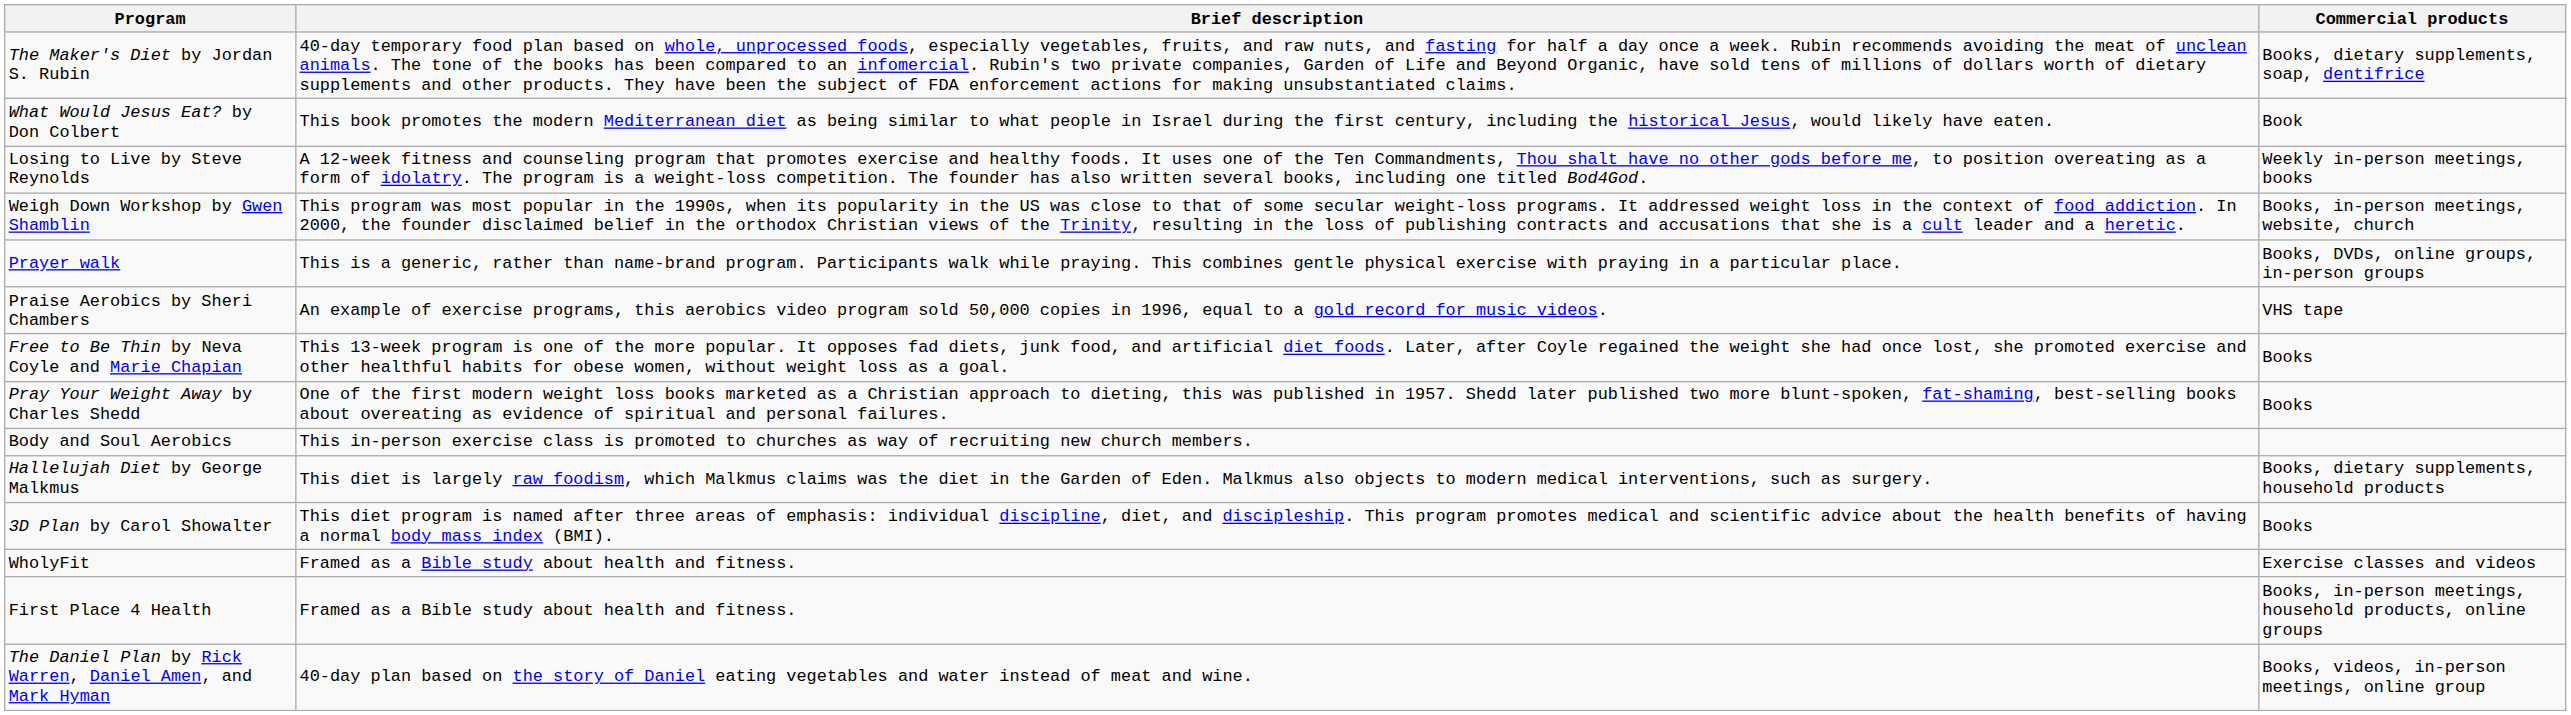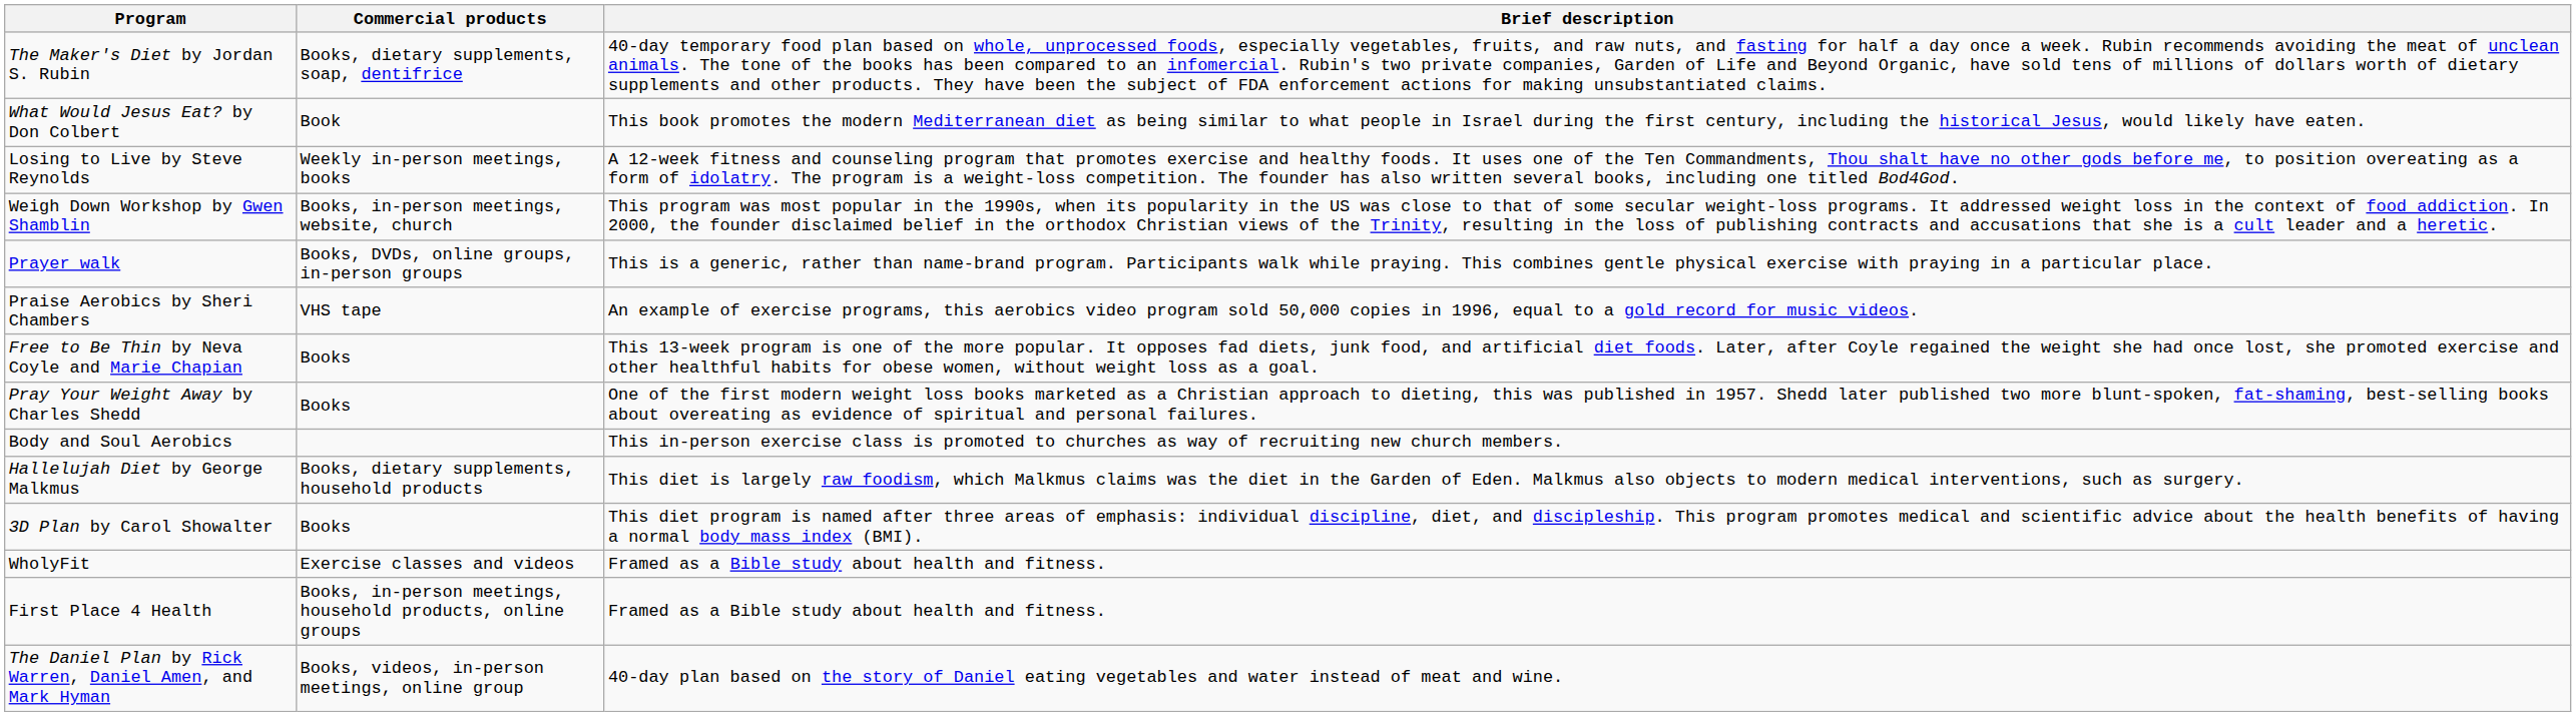 <table class="wikitable">
 <tr>
 <th>Program</th>
+<th>Commercial products</th>
 <th>Brief description</th>
-<th>Commercial products</th>
 </tr>
 <tr>
 <td><em>The Maker's Diet</em> by Jordan S. Rubin</td>
+<td>Books, dietary supplements, soap, <a href='#'>dentifrice</a></td>
 <td>40-day temporary food plan based on <a href='#'>whole, unprocessed foods</a>, especially vegetables, fruits, and raw nuts, and <a href='#'>fasting</a> for half a day once a week.  Rubin recommends avoiding the meat of <a href='#'>unclean animals</a>.  The tone of the books has been compared to an <a href='#'>infomercial</a>.  Rubin's two private companies, Garden of Life and Beyond Organic, have sold tens of millions of dollars worth of dietary supplements and other products.  They have been the subject of FDA enforcement actions for making unsubstantiated claims.</td>
-<td>Books, dietary supplements, soap, <a href='#'>dentifrice</a></td>
 </tr>
 <tr>
 <td><em>What Would Jesus Eat?</em> by Don Colbert</td>
+<td>Book</td>
 <td>This book promotes the modern <a href='#'>Mediterranean diet</a> as being similar to what people in Israel during the first century, including the <a href='#'>historical Jesus</a>, would likely have eaten.</td>
-<td>Book</td>
 </tr>
 <tr>
 <td>Losing to Live by Steve Reynolds</td>
+<td>Weekly in-person meetings, books</td>
 <td>A 12-week fitness and counseling program that promotes exercise and healthy foods.  It uses one of the Ten Commandments, <a href='#'>Thou shalt have no other gods before me</a>, to position overeating as a form of <a href='#'>idolatry</a>.  The program is a weight-loss competition.  The founder has also written several books, including one titled <em>Bod4God</em>.</td>
-<td>Weekly in-person meetings, books</td>
 </tr>
 <tr>
 <td>Weigh Down Workshop by <a href='#'>Gwen Shamblin</a></td>
+<td>Books, in-person meetings, website, church</td>
 <td>This program was most popular in the 1990s, when its popularity in the US was close to that of some secular weight-loss programs.  It addressed weight loss in the context of <a href='#'>food addiction</a>.  In 2000, the founder disclaimed belief in the orthodox Christian views of the <a href='#'>Trinity</a>, resulting in the loss of publishing contracts and accusations that she is a <a href='#'>cult</a> leader and a <a href='#'>heretic</a>.</td>
-<td>Books, in-person meetings, website, church</td>
 </tr>
 <tr>
 <td><a href='#'>Prayer walk</a></td>
+<td>Books, DVDs, online groups, in-person groups</td>
 <td>This is a generic, rather than name-brand program.  Participants walk while praying.  This combines gentle physical exercise with praying in a particular place.</td>
-<td>Books, DVDs, online groups, in-person groups</td>
 </tr>
 <tr>
 <td>Praise Aerobics by Sheri Chambers</td>
+<td>VHS tape</td>
 <td>An example of exercise programs, this aerobics video program sold 50,000 copies in 1996, equal to a <a href='#'>gold record for music videos</a>.</td>
-<td>VHS tape</td>
 </tr>
 <tr>
 <td><em>Free to Be Thin</em> by Neva Coyle and <a href='#'>Marie Chapian</a></td>
+<td>Books</td>
 <td>This 13-week program is one of the more popular.  It opposes fad diets, junk food, and artificial <a href='#'>diet foods</a>.  Later, after Coyle regained the weight she had once lost, she promoted exercise and other healthful habits for obese women, without weight loss as a goal.</td>
-<td>Books</td>
 </tr>
 <tr>
 <td><em>Pray Your Weight Away</em> by Charles Shedd</td>
+<td>Books</td>
 <td>One of the first modern weight loss books marketed as a Christian approach to dieting, this was published in 1957.  Shedd later published two more blunt-spoken, <a href='#'>fat-shaming</a>, best-selling books about overeating as evidence of spiritual and personal failures.</td>
-<td>Books</td>
 </tr>
 <tr>
 <td>Body and Soul Aerobics</td>
+<td></td>
 <td>This in-person exercise class is promoted to churches as way of recruiting new church members.</td>
-<td></td>
 </tr>
 <tr>
 <td><em>Hallelujah Diet</em> by George Malkmus</td>
+<td>Books, dietary supplements, household products</td>
 <td>This diet is largely <a href='#'>raw foodism</a>, which Malkmus claims was the diet in the Garden of Eden.  Malkmus also objects to modern medical interventions, such as surgery.</td>
-<td>Books, dietary supplements, household products</td>
 </tr>
 <tr>
 <td><em>3D Plan</em> by Carol Showalter</td>
+<td>Books</td>
 <td>This diet program is named after three areas of emphasis:  individual <a href='#'>discipline</a>, diet, and <a href='#'>discipleship</a>.  This program promotes medical and scientific advice about the health benefits of having a normal <a href='#'>body mass index</a> (BMI).</td>
-<td>Books</td>
 </tr>
 <tr>
 <td>WholyFit</td>
+<td>Exercise classes and videos</td>
 <td>Framed as a <a href='#'>Bible study</a> about health and fitness.</td>
-<td>Exercise classes and videos</td>
 </tr>
 <tr>
 <td>First Place 4 Health</td>
+<td>Books, in-person meetings, household products, online groups</td>
 <td>Framed as a Bible study about health and fitness.</td>
-<td>Books, in-person meetings, household products, online groups</td>
 </tr>
 <tr>
 <td><em>The Daniel Plan</em> by <a href='#'>Rick Warren</a>, <a href='#'>Daniel Amen</a>, and <a href='#'>Mark Hyman</a></td>
+<td>Books, videos, in-person meetings, online group</td>
 <td>40-day plan based on <a href='#'>the story of Daniel</a> eating vegetables and water instead of meat and wine.</td>
-<td>Books, videos, in-person meetings, online group</td>
 </tr>
 </table>
